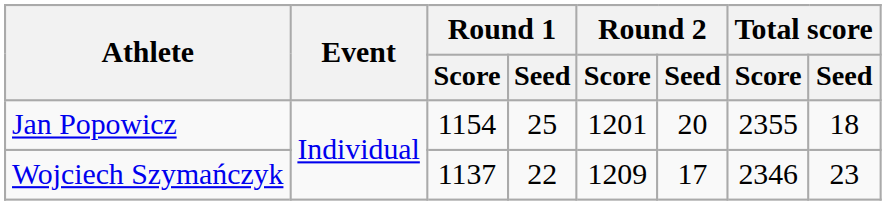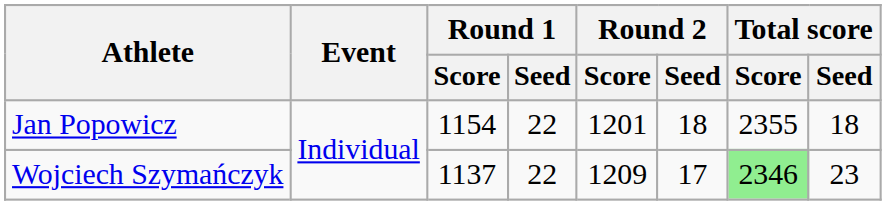 <table class="wikitable" style="font-size:90%">
 <tr>
 <th rowspan="2">Athlete</th>
 <th rowspan="2">Event</th>
 <th colspan="2">Round 1</th>
 <th colspan="2">Round 2</th>
 <th colspan="2">Total score</th>
 </tr>
 <tr style="font-size:95%">
 <th>Score</th>
 <th>Seed</th>
 <th>Score</th>
 <th>Seed</th>
 <th>Score</th>
 <th>Seed</th>
 </tr>
 <tr align=center>
 <td align=left><a href='#'>Jan Popowicz</a></td>
 <td style="text-align:left;" rowspan="3"><a href='#'>Individual</a></td>
 <td>1154</td>
-<td>25</td>
+<td>22</td>
 <td>1201</td>
-<td>20</td>
+<td>18</td>
 <td>2355</td>
 <td>18</td>
 </tr>
 <tr align=center>
 <td align=left><a href='#'>Wojciech Szymańczyk</a></td>
 <td>1137</td>
 <td>22</td>
 <td>1209</td>
 <td>17</td>
-<td>2346</td>
+<td style="background: lightgreen;">2346</td>
 <td>23</td>
 </tr>
 </table>
